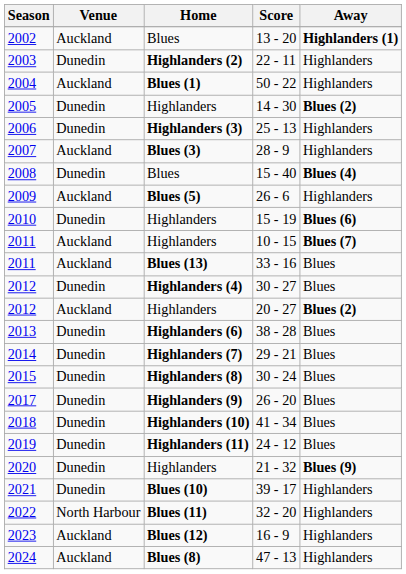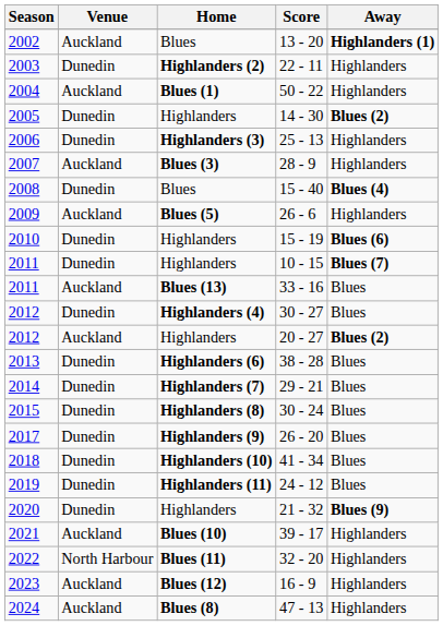 <table class="wikitable sortable collapsible">
 <tr>
 <th scope="col">Season</th>
 <th scope="col">Venue</th>
 <th scope="col">Home</th>
 <th scope="col">Score</th>
 <th scope="col">Away</th>
 </tr>
 <tr>
 </tr>
 <tr>
 <td><a href='#'>2002</a></td>
 <td>Auckland</td>
 <td>Blues</td>
 <td>13 - 20</td>
 <td><strong>Highlanders (1)</strong> </td>
 </tr>
 <tr>
 <td><a href='#'>2003</a></td>
 <td>Dunedin</td>
 <td><strong>Highlanders (2)</strong></td>
 <td>22 - 11</td>
 <td>Highlanders</td>
 </tr>
 <tr>
 <td><a href='#'>2004</a></td>
 <td>Auckland</td>
 <td><strong>Blues (1)</strong></td>
 <td>50 - 22</td>
 <td>Highlanders</td>
 </tr>
 <tr>
 <td><a href='#'>2005</a></td>
 <td>Dunedin</td>
 <td>Highlanders</td>
 <td>14 - 30</td>
 <td><strong>Blues (2)</strong> </td>
 </tr>
 <tr>
 <td><a href='#'>2006</a></td>
 <td>Dunedin</td>
 <td><strong>Highlanders (3)</strong></td>
 <td>25 - 13</td>
 <td>Highlanders</td>
 </tr>
 <tr>
 <td><a href='#'>2007</a></td>
 <td>Auckland</td>
 <td><strong>Blues (3)</strong></td>
 <td>28 - 9</td>
 <td>Highlanders</td>
 </tr>
 <tr>
 <td><a href='#'>2008</a></td>
 <td>Dunedin</td>
 <td>Blues</td>
 <td>15 - 40</td>
 <td><strong>Blues (4)</strong></td>
 </tr>
 <tr>
 <td><a href='#'>2009</a></td>
 <td>Auckland</td>
 <td><strong>Blues (5)</strong></td>
 <td>26 - 6</td>
 <td>Highlanders</td>
 </tr>
 <tr>
 <td><a href='#'>2010</a></td>
 <td>Dunedin</td>
 <td>Highlanders</td>
 <td>15 - 19</td>
 <td><strong>Blues (6)</strong></td>
 </tr>
 <tr>
 <td><a href='#'>2011</a></td>
-<td>Auckland</td>
+<td>Dunedin</td>
 <td>Highlanders</td>
 <td>10 - 15</td>
 <td><strong>Blues (7)</strong></td>
 </tr>
 <tr>
 <td><a href='#'>2011</a></td>
 <td>Auckland</td>
 <td><strong>Blues (13)</strong></td>
 <td>33 - 16</td>
 <td>Blues</td>
 </tr>
 <tr>
 <td><a href='#'>2012</a></td>
 <td>Dunedin</td>
 <td><strong>Highlanders (4)</strong></td>
 <td>30 - 27</td>
 <td>Blues</td>
 </tr>
 <tr>
 <td><a href='#'>2012</a></td>
 <td>Auckland</td>
 <td>Highlanders</td>
 <td>20 - 27</td>
 <td><strong>Blues (2)</strong> </td>
 </tr>
 <tr>
 <td><a href='#'>2013</a></td>
 <td>Dunedin</td>
 <td><strong>Highlanders (6)</strong></td>
 <td>38 - 28</td>
 <td>Blues</td>
 </tr>
 <tr>
 <td><a href='#'>2014</a></td>
 <td>Dunedin</td>
 <td><strong>Highlanders (7)</strong></td>
 <td>29 - 21</td>
 <td>Blues</td>
 </tr>
 <tr>
 <td><a href='#'>2015</a></td>
 <td>Dunedin</td>
 <td><strong>Highlanders (8)</strong></td>
 <td>30 - 24</td>
 <td>Blues</td>
 </tr>
 <tr>
 <td><a href='#'>2017</a></td>
 <td>Dunedin</td>
 <td><strong>Highlanders (9)</strong></td>
 <td>26 - 20</td>
 <td>Blues </td>
 </tr>
 <tr>
 <td><a href='#'>2018</a></td>
 <td>Dunedin</td>
 <td><strong>Highlanders (10)</strong></td>
 <td>41 - 34</td>
 <td>Blues</td>
 </tr>
 <tr>
 <td><a href='#'>2019</a></td>
 <td>Dunedin</td>
 <td><strong>Highlanders (11)</strong></td>
 <td>24 - 12</td>
 <td>Blues</td>
 </tr>
 <tr>
 <td><a href='#'>2020</a></td>
 <td>Dunedin</td>
 <td>Highlanders</td>
 <td>21 - 32</td>
 <td><strong>Blues (9)</strong> </td>
 </tr>
 <tr>
 <td><a href='#'>2021</a></td>
-<td>Dunedin</td>
+<td>Auckland</td>
 <td><strong>Blues (10)</strong></td>
 <td>39 - 17</td>
 <td>Highlanders</td>
 </tr>
 <tr>
 <td><a href='#'>2022</a></td>
 <td>North Harbour</td>
 <td><strong>Blues (11)</strong></td>
 <td>32 - 20</td>
 <td>Highlanders  </td>
 </tr>
 <tr>
 <td><a href='#'>2023</a></td>
 <td>Auckland</td>
 <td><strong>Blues (12)</strong></td>
 <td>16 - 9</td>
 <td>Highlanders </td>
 </tr>
 <tr>
 <td><a href='#'>2024</a></td>
 <td>Auckland</td>
 <td><strong>Blues (8)</strong></td>
 <td>47 - 13</td>
 <td>Highlanders</td>
 </tr>
 </table>
